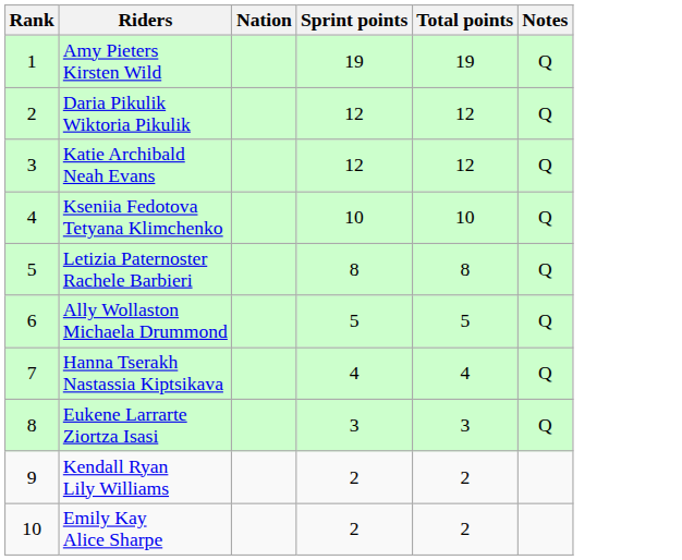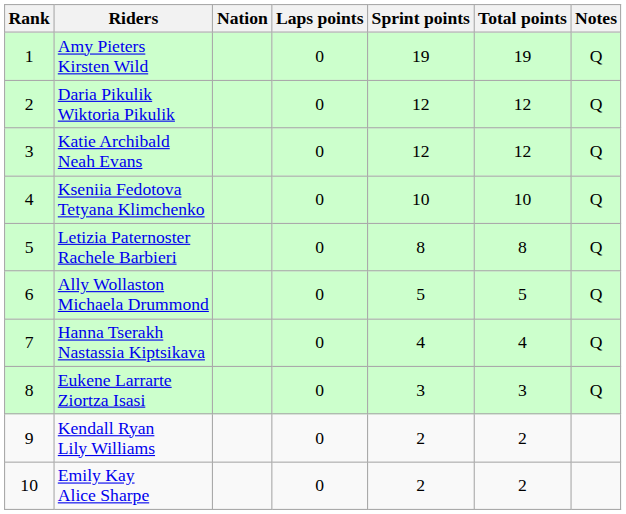 <table class="wikitable sortable" style="text-align:center">
 <tr>
 <th>Rank</th>
 <th>Riders</th>
 <th>Nation</th>
+<th>Laps points</th>
 <th>Sprint points</th>
 <th>Total points</th>
 <th>Notes</th>
 </tr>
 <tr bgcolor=ccffcc>
 <td>1</td>
 <td align=left><a href='#'>Amy Pieters</a><br><a href='#'>Kirsten Wild</a></td>
 <td align=left></td>
+<td>0</td>
 <td>19</td>
 <td>19</td>
 <td>Q</td>
 </tr>
 <tr bgcolor=ccffcc>
 <td>2</td>
 <td align=left><a href='#'>Daria Pikulik</a><br><a href='#'>Wiktoria Pikulik</a></td>
 <td align=left></td>
+<td>0</td>
 <td>12</td>
 <td>12</td>
 <td>Q</td>
 </tr>
 <tr bgcolor=ccffcc>
 <td>3</td>
 <td align=left><a href='#'>Katie Archibald</a><br><a href='#'>Neah Evans</a></td>
 <td align=left></td>
+<td>0</td>
 <td>12</td>
 <td>12</td>
 <td>Q</td>
 </tr>
 <tr bgcolor=ccffcc>
 <td>4</td>
 <td align=left><a href='#'>Kseniia Fedotova</a><br><a href='#'>Tetyana Klimchenko</a></td>
 <td align=left></td>
+<td>0</td>
 <td>10</td>
 <td>10</td>
 <td>Q</td>
 </tr>
 <tr bgcolor=ccffcc>
 <td>5</td>
 <td align=left><a href='#'>Letizia Paternoster</a><br><a href='#'>Rachele Barbieri</a></td>
 <td align=left></td>
+<td>0</td>
 <td>8</td>
 <td>8</td>
 <td>Q</td>
 </tr>
 <tr bgcolor=ccffcc>
 <td>6</td>
 <td align=left><a href='#'>Ally Wollaston</a><br><a href='#'>Michaela Drummond</a></td>
 <td align=left></td>
+<td>0</td>
 <td>5</td>
 <td>5</td>
 <td>Q</td>
 </tr>
 <tr bgcolor=ccffcc>
 <td>7</td>
 <td align=left><a href='#'>Hanna Tserakh</a><br><a href='#'>Nastassia Kiptsikava</a></td>
 <td align=left></td>
+<td>0</td>
 <td>4</td>
 <td>4</td>
 <td>Q</td>
 </tr>
 <tr bgcolor=ccffcc>
 <td>8</td>
 <td align=left><a href='#'>Eukene Larrarte</a><br><a href='#'>Ziortza Isasi</a></td>
 <td align=left></td>
+<td>0</td>
 <td>3</td>
 <td>3</td>
 <td>Q</td>
 </tr>
 <tr>
 <td>9</td>
 <td align=left><a href='#'>Kendall Ryan</a><br><a href='#'>Lily Williams</a></td>
 <td align=left></td>
+<td>0</td>
 <td>2</td>
 <td>2</td>
 <td></td>
 </tr>
 <tr>
 <td>10</td>
 <td align=left><a href='#'>Emily Kay</a><br><a href='#'>Alice Sharpe</a></td>
 <td align=left></td>
+<td>0</td>
 <td>2</td>
 <td>2</td>
 <td></td>
 </tr>
 </table>
